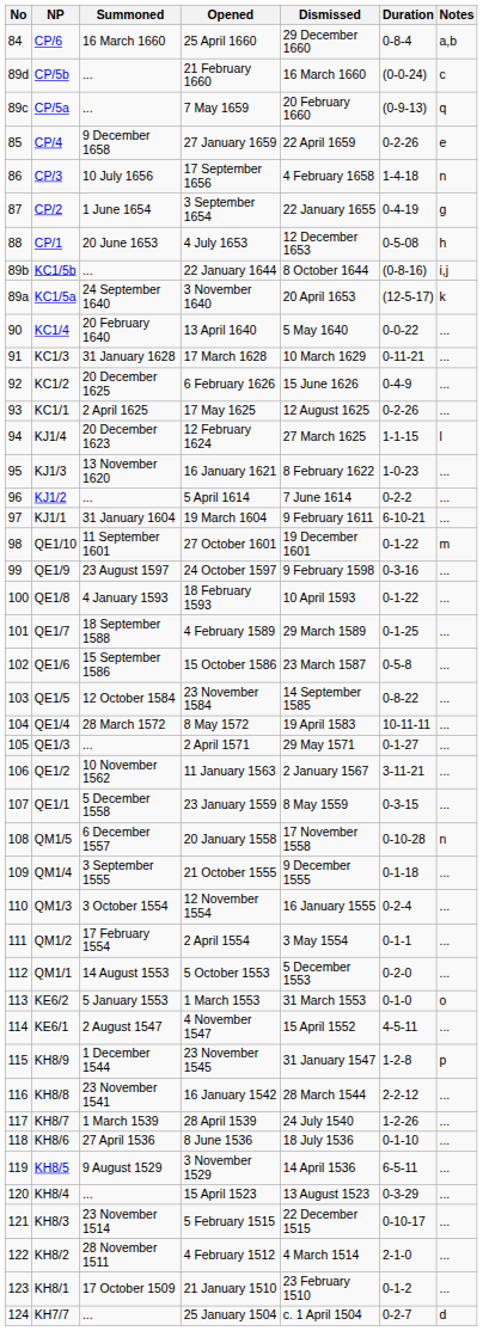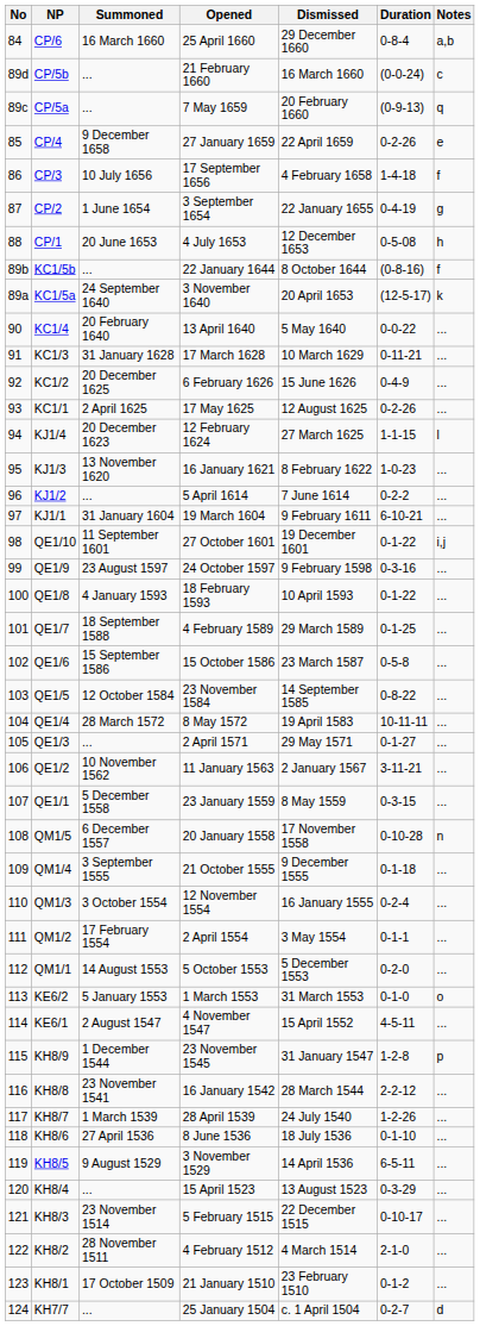 <table class="wikitable">
 <tr>
 <th>No</th>
 <th>NP</th>
 <th>Summoned</th>
 <th>Opened</th>
 <th>Dismissed</th>
 <th>Duration</th>
 <th>Notes</th>
 </tr>
 <tr>
 <td>84</td>
 <td><a href='#'>CP/6</a></td>
 <td>16 March 1660</td>
 <td>25 April 1660</td>
 <td>29 December 1660</td>
 <td>0-8-4</td>
 <td>a,b</td>
 </tr>
 <tr>
 <td>89d</td>
 <td><a href='#'>CP/5b</a></td>
 <td>...</td>
 <td>21 February 1660</td>
 <td>16 March 1660</td>
 <td>(0-0-24)</td>
 <td>c</td>
 </tr>
 <tr>
 <td>89c</td>
 <td><a href='#'>CP/5a</a></td>
 <td>...</td>
 <td>7 May 1659</td>
 <td>20 February 1660</td>
 <td>(0-9-13)</td>
 <td>q</td>
 </tr>
 <tr>
 <td>85</td>
 <td><a href='#'>CP/4</a></td>
 <td>9 December 1658</td>
 <td>27 January 1659</td>
 <td>22 April 1659</td>
 <td>0-2-26</td>
 <td>e</td>
 </tr>
 <tr>
 <td>86</td>
 <td><a href='#'>CP/3</a></td>
 <td>10 July 1656</td>
 <td>17 September 1656</td>
 <td>4 February 1658</td>
 <td>1-4-18</td>
-<td>n</td>
+<td>f</td>
 </tr>
 <tr>
 <td>87</td>
 <td><a href='#'>CP/2</a></td>
 <td>1 June 1654</td>
 <td>3 September 1654</td>
 <td>22 January 1655</td>
 <td>0-4-19</td>
 <td>g</td>
 </tr>
 <tr>
 <td>88</td>
 <td><a href='#'>CP/1</a></td>
 <td>20 June 1653</td>
 <td>4 July 1653</td>
 <td>12 December 1653</td>
 <td>0-5-08</td>
 <td>h</td>
 </tr>
 <tr>
 <td>89b</td>
 <td><a href='#'>KC1/5b</a></td>
 <td>...</td>
 <td>22 January 1644</td>
 <td>8 October 1644</td>
 <td>(0-8-16)</td>
-<td>i,j</td>
+<td>f</td>
 </tr>
 <tr>
 <td>89a</td>
 <td><a href='#'>KC1/5a</a></td>
 <td>24 September 1640</td>
 <td>3 November 1640</td>
 <td>20 April 1653</td>
 <td>(12-5-17)</td>
 <td>k</td>
 </tr>
 <tr>
 <td>90</td>
 <td><a href='#'>KC1/4</a></td>
 <td>20 February 1640</td>
 <td>13 April 1640</td>
 <td>5 May 1640</td>
 <td>0-0-22</td>
 <td>...</td>
 </tr>
 <tr>
 <td>91</td>
 <td>KC1/3</td>
 <td>31 January 1628</td>
 <td>17 March 1628</td>
 <td>10 March 1629</td>
 <td>0-11-21</td>
 <td>...</td>
 </tr>
 <tr>
 <td>92</td>
 <td>KC1/2</td>
 <td>20 December 1625</td>
 <td>6 February 1626</td>
 <td>15 June 1626</td>
 <td>0-4-9</td>
 <td>...</td>
 </tr>
 <tr>
 <td>93</td>
 <td>KC1/1</td>
 <td>2 April 1625</td>
 <td>17 May 1625</td>
 <td>12 August 1625</td>
 <td>0-2-26</td>
 <td>...</td>
 </tr>
 <tr>
 <td>94</td>
 <td>KJ1/4</td>
 <td>20 December 1623</td>
 <td>12 February 1624</td>
 <td>27 March 1625</td>
 <td>1-1-15</td>
 <td>l</td>
 </tr>
 <tr>
 <td>95</td>
 <td>KJ1/3</td>
 <td>13 November 1620</td>
 <td>16 January 1621</td>
 <td>8 February 1622</td>
 <td>1-0-23</td>
 <td>...</td>
 </tr>
 <tr>
 <td>96</td>
 <td><a href='#'>KJ1/2</a></td>
 <td>...</td>
 <td>5 April 1614</td>
 <td>7 June 1614</td>
 <td>0-2-2</td>
 <td>...</td>
 </tr>
 <tr>
 <td>97</td>
 <td>KJ1/1</td>
 <td>31 January 1604</td>
 <td>19 March 1604</td>
 <td>9 February 1611</td>
 <td>6-10-21</td>
 <td>...</td>
 </tr>
 <tr>
 <td>98</td>
 <td>QE1/10</td>
 <td>11 September 1601</td>
 <td>27 October 1601</td>
 <td>19 December 1601</td>
 <td>0-1-22</td>
-<td>m</td>
+<td>i,j</td>
 </tr>
 <tr>
 <td>99</td>
 <td>QE1/9</td>
 <td>23 August 1597</td>
 <td>24 October 1597</td>
 <td>9 February 1598</td>
 <td>0-3-16</td>
 <td>...</td>
 </tr>
 <tr>
 <td>100</td>
 <td>QE1/8</td>
 <td>4 January 1593</td>
 <td>18 February 1593</td>
 <td>10 April 1593</td>
 <td>0-1-22</td>
 <td>...</td>
 </tr>
 <tr>
 <td>101</td>
 <td>QE1/7</td>
 <td>18 September 1588</td>
 <td>4 February 1589</td>
 <td>29 March 1589</td>
 <td>0-1-25</td>
 <td>...</td>
 </tr>
 <tr>
 <td>102</td>
 <td>QE1/6</td>
 <td>15 September 1586</td>
 <td>15 October 1586</td>
 <td>23 March 1587</td>
 <td>0-5-8</td>
 <td>...</td>
 </tr>
 <tr>
 <td>103</td>
 <td>QE1/5</td>
 <td>12 October 1584</td>
 <td>23 November 1584</td>
 <td>14 September 1585</td>
 <td>0-8-22</td>
 <td>...</td>
 </tr>
 <tr>
 <td>104</td>
 <td>QE1/4</td>
 <td>28 March 1572</td>
 <td>8 May 1572</td>
 <td>19 April 1583</td>
 <td>10-11-11</td>
 <td>...</td>
 </tr>
 <tr>
 <td>105</td>
 <td>QE1/3</td>
 <td>...</td>
 <td>2 April 1571</td>
 <td>29 May 1571</td>
 <td>0-1-27</td>
 <td>...</td>
 </tr>
 <tr>
 <td>106</td>
 <td>QE1/2</td>
 <td>10 November 1562</td>
 <td>11 January 1563</td>
 <td>2 January 1567</td>
 <td>3-11-21</td>
 <td>...</td>
 </tr>
 <tr>
 <td>107</td>
 <td>QE1/1</td>
 <td>5 December 1558</td>
 <td>23 January 1559</td>
 <td>8 May 1559</td>
 <td>0-3-15</td>
 <td>...</td>
 </tr>
 <tr>
 <td>108</td>
 <td>QM1/5</td>
 <td>6 December 1557</td>
 <td>20 January 1558</td>
 <td>17 November 1558</td>
 <td>0-10-28</td>
 <td>n</td>
 </tr>
 <tr>
 <td>109</td>
 <td>QM1/4</td>
 <td>3 September 1555</td>
 <td>21 October 1555</td>
 <td>9 December 1555</td>
 <td>0-1-18</td>
 <td>...</td>
 </tr>
 <tr>
 <td>110</td>
 <td>QM1/3</td>
 <td>3 October 1554</td>
 <td>12 November 1554</td>
 <td>16 January 1555</td>
 <td>0-2-4</td>
 <td>...</td>
 </tr>
 <tr>
 <td>111</td>
 <td>QM1/2</td>
 <td>17 February 1554</td>
 <td>2 April 1554</td>
 <td>3 May 1554</td>
 <td>0-1-1</td>
 <td>...</td>
 </tr>
 <tr>
 <td>112</td>
 <td>QM1/1</td>
 <td>14 August 1553</td>
 <td>5 October 1553</td>
 <td>5 December 1553</td>
 <td>0-2-0</td>
 <td>...</td>
 </tr>
 <tr>
 <td>113</td>
 <td>KE6/2</td>
 <td>5 January 1553</td>
 <td>1 March 1553</td>
 <td>31 March 1553</td>
 <td>0-1-0</td>
 <td>o</td>
 </tr>
 <tr>
 <td>114</td>
 <td>KE6/1</td>
 <td>2 August 1547</td>
 <td>4 November 1547</td>
 <td>15 April 1552</td>
 <td>4-5-11</td>
 <td>...</td>
 </tr>
 <tr>
 <td>115</td>
 <td>KH8/9</td>
 <td>1 December 1544</td>
 <td>23 November 1545</td>
 <td>31 January 1547</td>
 <td>1-2-8</td>
 <td>p</td>
 </tr>
 <tr>
 <td>116</td>
 <td>KH8/8</td>
 <td>23 November 1541</td>
 <td>16 January 1542</td>
 <td>28 March 1544</td>
 <td>2-2-12</td>
 <td>...</td>
 </tr>
 <tr>
 <td>117</td>
 <td>KH8/7</td>
 <td>1 March 1539</td>
 <td>28 April 1539</td>
 <td>24 July 1540</td>
 <td>1-2-26</td>
 <td>...</td>
 </tr>
 <tr>
 <td>118</td>
 <td>KH8/6</td>
 <td>27 April 1536</td>
 <td>8 June 1536</td>
 <td>18 July 1536</td>
 <td>0-1-10</td>
 <td>...</td>
 </tr>
 <tr>
 <td>119</td>
 <td><a href='#'>KH8/5</a></td>
 <td>9 August 1529</td>
 <td>3 November 1529</td>
 <td>14 April 1536</td>
 <td>6-5-11</td>
 <td>...</td>
 </tr>
 <tr>
 <td>120</td>
 <td>KH8/4</td>
 <td>...</td>
 <td>15 April 1523</td>
 <td>13 August 1523</td>
 <td>0-3-29</td>
 <td>...</td>
 </tr>
 <tr>
 <td>121</td>
 <td>KH8/3</td>
 <td>23 November 1514</td>
 <td>5 February 1515</td>
 <td>22 December 1515</td>
 <td>0-10-17</td>
 <td>...</td>
 </tr>
 <tr>
 <td>122</td>
 <td>KH8/2</td>
 <td>28 November 1511</td>
 <td>4 February 1512</td>
 <td>4 March 1514</td>
 <td>2-1-0</td>
 <td>...</td>
 </tr>
 <tr>
 <td>123</td>
 <td>KH8/1</td>
 <td>17 October 1509</td>
 <td>21 January 1510</td>
 <td>23 February 1510</td>
 <td>0-1-2</td>
 <td>...</td>
 </tr>
 <tr>
 <td>124</td>
 <td>KH7/7</td>
 <td>...</td>
 <td>25 January 1504</td>
 <td>c. 1 April 1504</td>
 <td>0-2-7</td>
 <td>d</td>
 </tr>
 </table>
